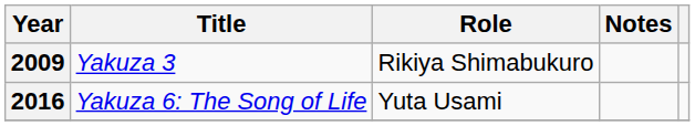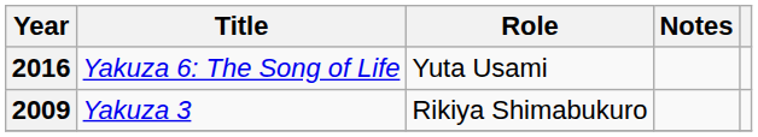 <table class="wikitable plainrowheaders sortable">
 <tr>
 <th scope="col">Year</th>
 <th scope="col">Title</th>
 <th scope="col">Role</th>
 <th scope="col" class="unsortable">Notes</th>
 <th scope="col" class="unsortable"></th>
 </tr>
 <tr>
+<th scope="row">2016</th>
+<td><em><a href='#'>Yakuza 6: The Song of Life</a></em></td>
+<td>Yuta Usami</td>
+<td></td>
+<td></td>
+</tr>
+<tr>
 <th scope="row">2009</th>
 <td><em><a href='#'>Yakuza 3</a></em></td>
 <td>Rikiya Shimabukuro</td>
 <td></td>
 <td></td>
 </tr>
 <tr>
-<th scope="row">2016</th>
-<td><em><a href='#'>Yakuza 6: The Song of Life</a></em></td>
-<td>Yuta Usami</td>
-<td></td>
-<td></td>
-</tr>
-<tr>
 </tr>
 </table>
